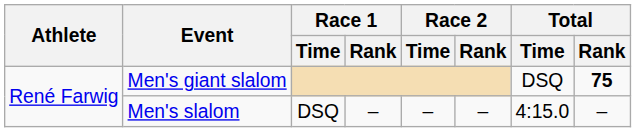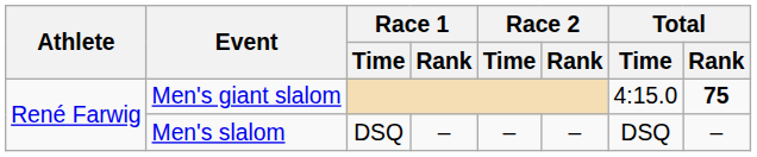 <table class="wikitable" style="font-size:90%">
 <tr>
 <th rowspan="2">Athlete</th>
 <th rowspan="2">Event</th>
 <th colspan="2">Race 1</th>
 <th colspan="2">Race 2</th>
 <th colspan="2">Total</th>
 </tr>
 <tr>
 <th>Time</th>
 <th>Rank</th>
 <th>Time</th>
 <th>Rank</th>
 <th>Time</th>
 <th>Rank</th>
 </tr>
 <tr>
 <td rowspan=2><a href='#'>René Farwig</a></td>
 <td><a href='#'>Men's giant slalom</a></td>
 <td colspan="4" bgcolor="wheat"></td>
-<td align="center">DSQ</td>
+<td align="center">4:15.0</td>
 <td align="center"><strong>75</strong></td>
 </tr>
 <tr>
 <td><a href='#'>Men's slalom</a></td>
 <td align="center">DSQ</td>
 <td align="center">–</td>
 <td align="center">–</td>
 <td align="center">–</td>
-<td align="center">4:15.0</td>
+<td align="center">DSQ</td>
 <td align="center">–</td>
 </tr>
 </table>
